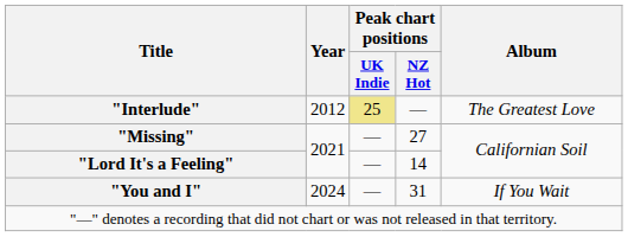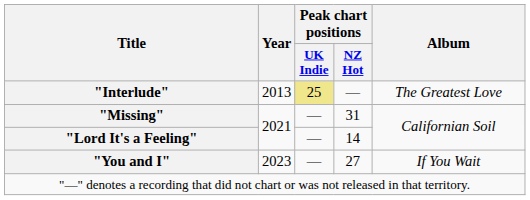 <table class="wikitable plainrowheaders" style="text-align:center;">
 <tr>
 <th scope="col" rowspan="2" style="width:17em;">Title</th>
 <th scope="col" rowspan="2" style="width:1em;">Year</th>
 <th scope="col" colspan="2">Peak chart positions</th>
 <th scope="col" rowspan="2" style="width:10em;">Album</th>
 </tr>
 <tr>
 <th scope="col" style="width:2.5em;font-size:90%;"><a href='#'>UK<br>Indie</a><br></th>
 <th scope="col" style="width:2.5em;font-size:90%;"><a href='#'>NZ<br>Hot</a><br></th>
 </tr>
 <tr>
 <th scope="row">"Interlude"</th>
-<td>2012</td>
+<td>2013</td>
 <td style="background: khaki;">25</td>
 <td>—</td>
 <td><em>The Greatest Love</em></td>
 </tr>
 <tr>
 <th scope="row">"Missing"</th>
 <td rowspan="2">2021</td>
 <td>—</td>
-<td>27</td>
+<td>31</td>
 <td rowspan="2"><em>Californian Soil</em></td>
 </tr>
 <tr>
 <th scope="row">"Lord It's a Feeling"</th>
 <td>—</td>
 <td>14</td>
 </tr>
 <tr>
 <th scope="row">"You and I"</th>
-<td>2024</td>
+<td>2023</td>
 <td>—</td>
-<td>31</td>
+<td>27</td>
 <td><em>If You Wait</em></td>
 </tr>
 <tr>
 <td colspan="5" style="font-size:90%">"—" denotes a recording that did not chart or was not released in that territory.</td>
 </tr>
 </table>
